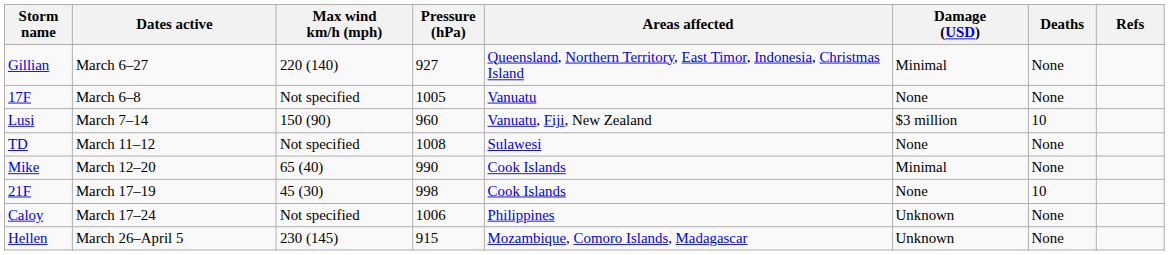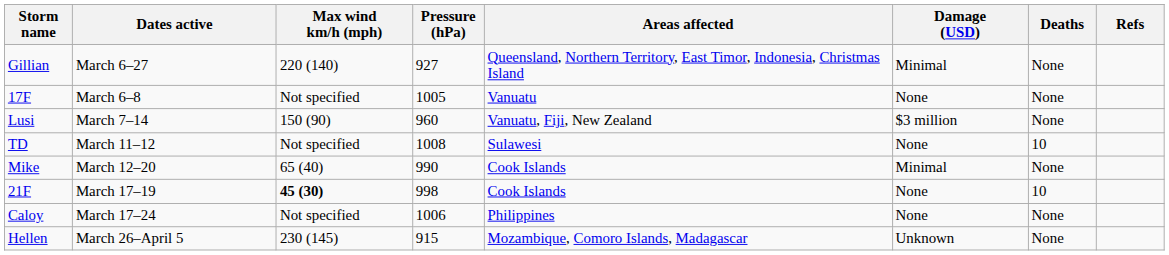 <table class="wikitable sortable">
 <tr>
 <th width="5%">Storm name</th>
 <th width="15%">Dates active</th>
 <th width="10%">Max wind<br>km/h (mph)</th>
 <th width="5%">Pressure<br>(hPa)</th>
 <th width="30%">Areas affected</th>
 <th width="10%">Damage<br>(<a href='#'>USD</a>)</th>
 <th width="5%">Deaths</th>
 <th width="5%">Refs</th>
 </tr>
 <tr>
 <td><a href='#'>Gillian</a></td>
 <td>March 6–27</td>
 <td>220 (140)</td>
 <td>927</td>
 <td><a href='#'>Queensland</a>, <a href='#'>Northern Territory</a>, <a href='#'>East Timor</a>, <a href='#'>Indonesia</a>, <a href='#'>Christmas Island</a></td>
 <td>Minimal</td>
 <td>None</td>
 <td></td>
 </tr>
 <tr>
 <td><a href='#'>17F</a></td>
 <td>March 6–8</td>
 <td>Not specified</td>
 <td>1005</td>
 <td><a href='#'>Vanuatu</a></td>
 <td>None</td>
 <td>None</td>
 <td></td>
 </tr>
 <tr>
 <td><a href='#'>Lusi</a></td>
 <td>March 7–14</td>
 <td>150 (90)</td>
 <td>960</td>
 <td><a href='#'>Vanuatu</a>, <a href='#'>Fiji</a>, New Zealand</td>
 <td>$3 million</td>
-<td>10</td>
+<td>None</td>
 <td></td>
 </tr>
 <tr>
 <td><a href='#'>TD</a></td>
 <td>March 11–12</td>
 <td>Not specified</td>
 <td>1008</td>
 <td><a href='#'>Sulawesi</a></td>
 <td>None</td>
-<td>None</td>
+<td>10</td>
 <td></td>
 </tr>
 <tr>
 <td><a href='#'>Mike</a></td>
 <td>March 12–20</td>
 <td>65 (40)</td>
 <td>990</td>
 <td><a href='#'>Cook Islands</a></td>
 <td>Minimal</td>
 <td>None</td>
 <td></td>
 </tr>
 <tr>
 <td><a href='#'>21F</a></td>
 <td>March 17–19</td>
-<td>45 (30)</td>
+<td><strong>45 (30)</strong></td>
 <td>998</td>
 <td><a href='#'>Cook Islands</a></td>
 <td>None</td>
 <td>10</td>
 <td></td>
 </tr>
 <tr>
 <td><a href='#'>Caloy</a></td>
 <td>March 17–24</td>
 <td>Not specified</td>
 <td>1006</td>
 <td><a href='#'>Philippines</a></td>
-<td>Unknown</td>
+<td>None</td>
 <td>None</td>
 <td></td>
 </tr>
 <tr>
 <td><a href='#'>Hellen</a></td>
 <td>March 26–April 5</td>
 <td>230 (145)</td>
 <td>915</td>
 <td><a href='#'>Mozambique</a>, <a href='#'>Comoro Islands</a>, <a href='#'>Madagascar</a></td>
 <td>Unknown</td>
 <td>None</td>
 <td></td>
 </tr>
 </table>
